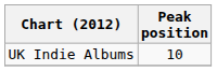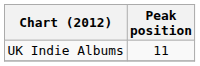 <table class="wikitable" style="text-align:center;">
 <tr>
 <th>Chart (2012)</th>
 <th>Peak<br>position</th>
 </tr>
 <tr>
 <td>UK Indie Albums</td>
-<td>10</td>
+<td>11</td>
 </tr>
 <tr>
 </tr>
 </table>
